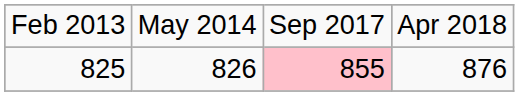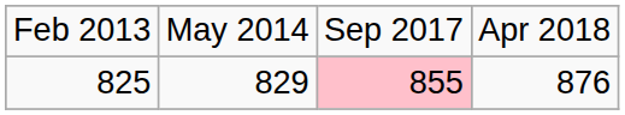 <table class=wikitable>
 <tr align=right>
 <td>Feb 2013</td>
 <td>May 2014</td>
 <td>Sep 2017</td>
 <td>Apr 2018</td>
 </tr>
 <tr align=right>
 <td>825</td>
-<td>826</td>
+<td>829</td>
 <td style="background: pink;">855</td>
 <td>876</td>
 </tr>
 </table>
